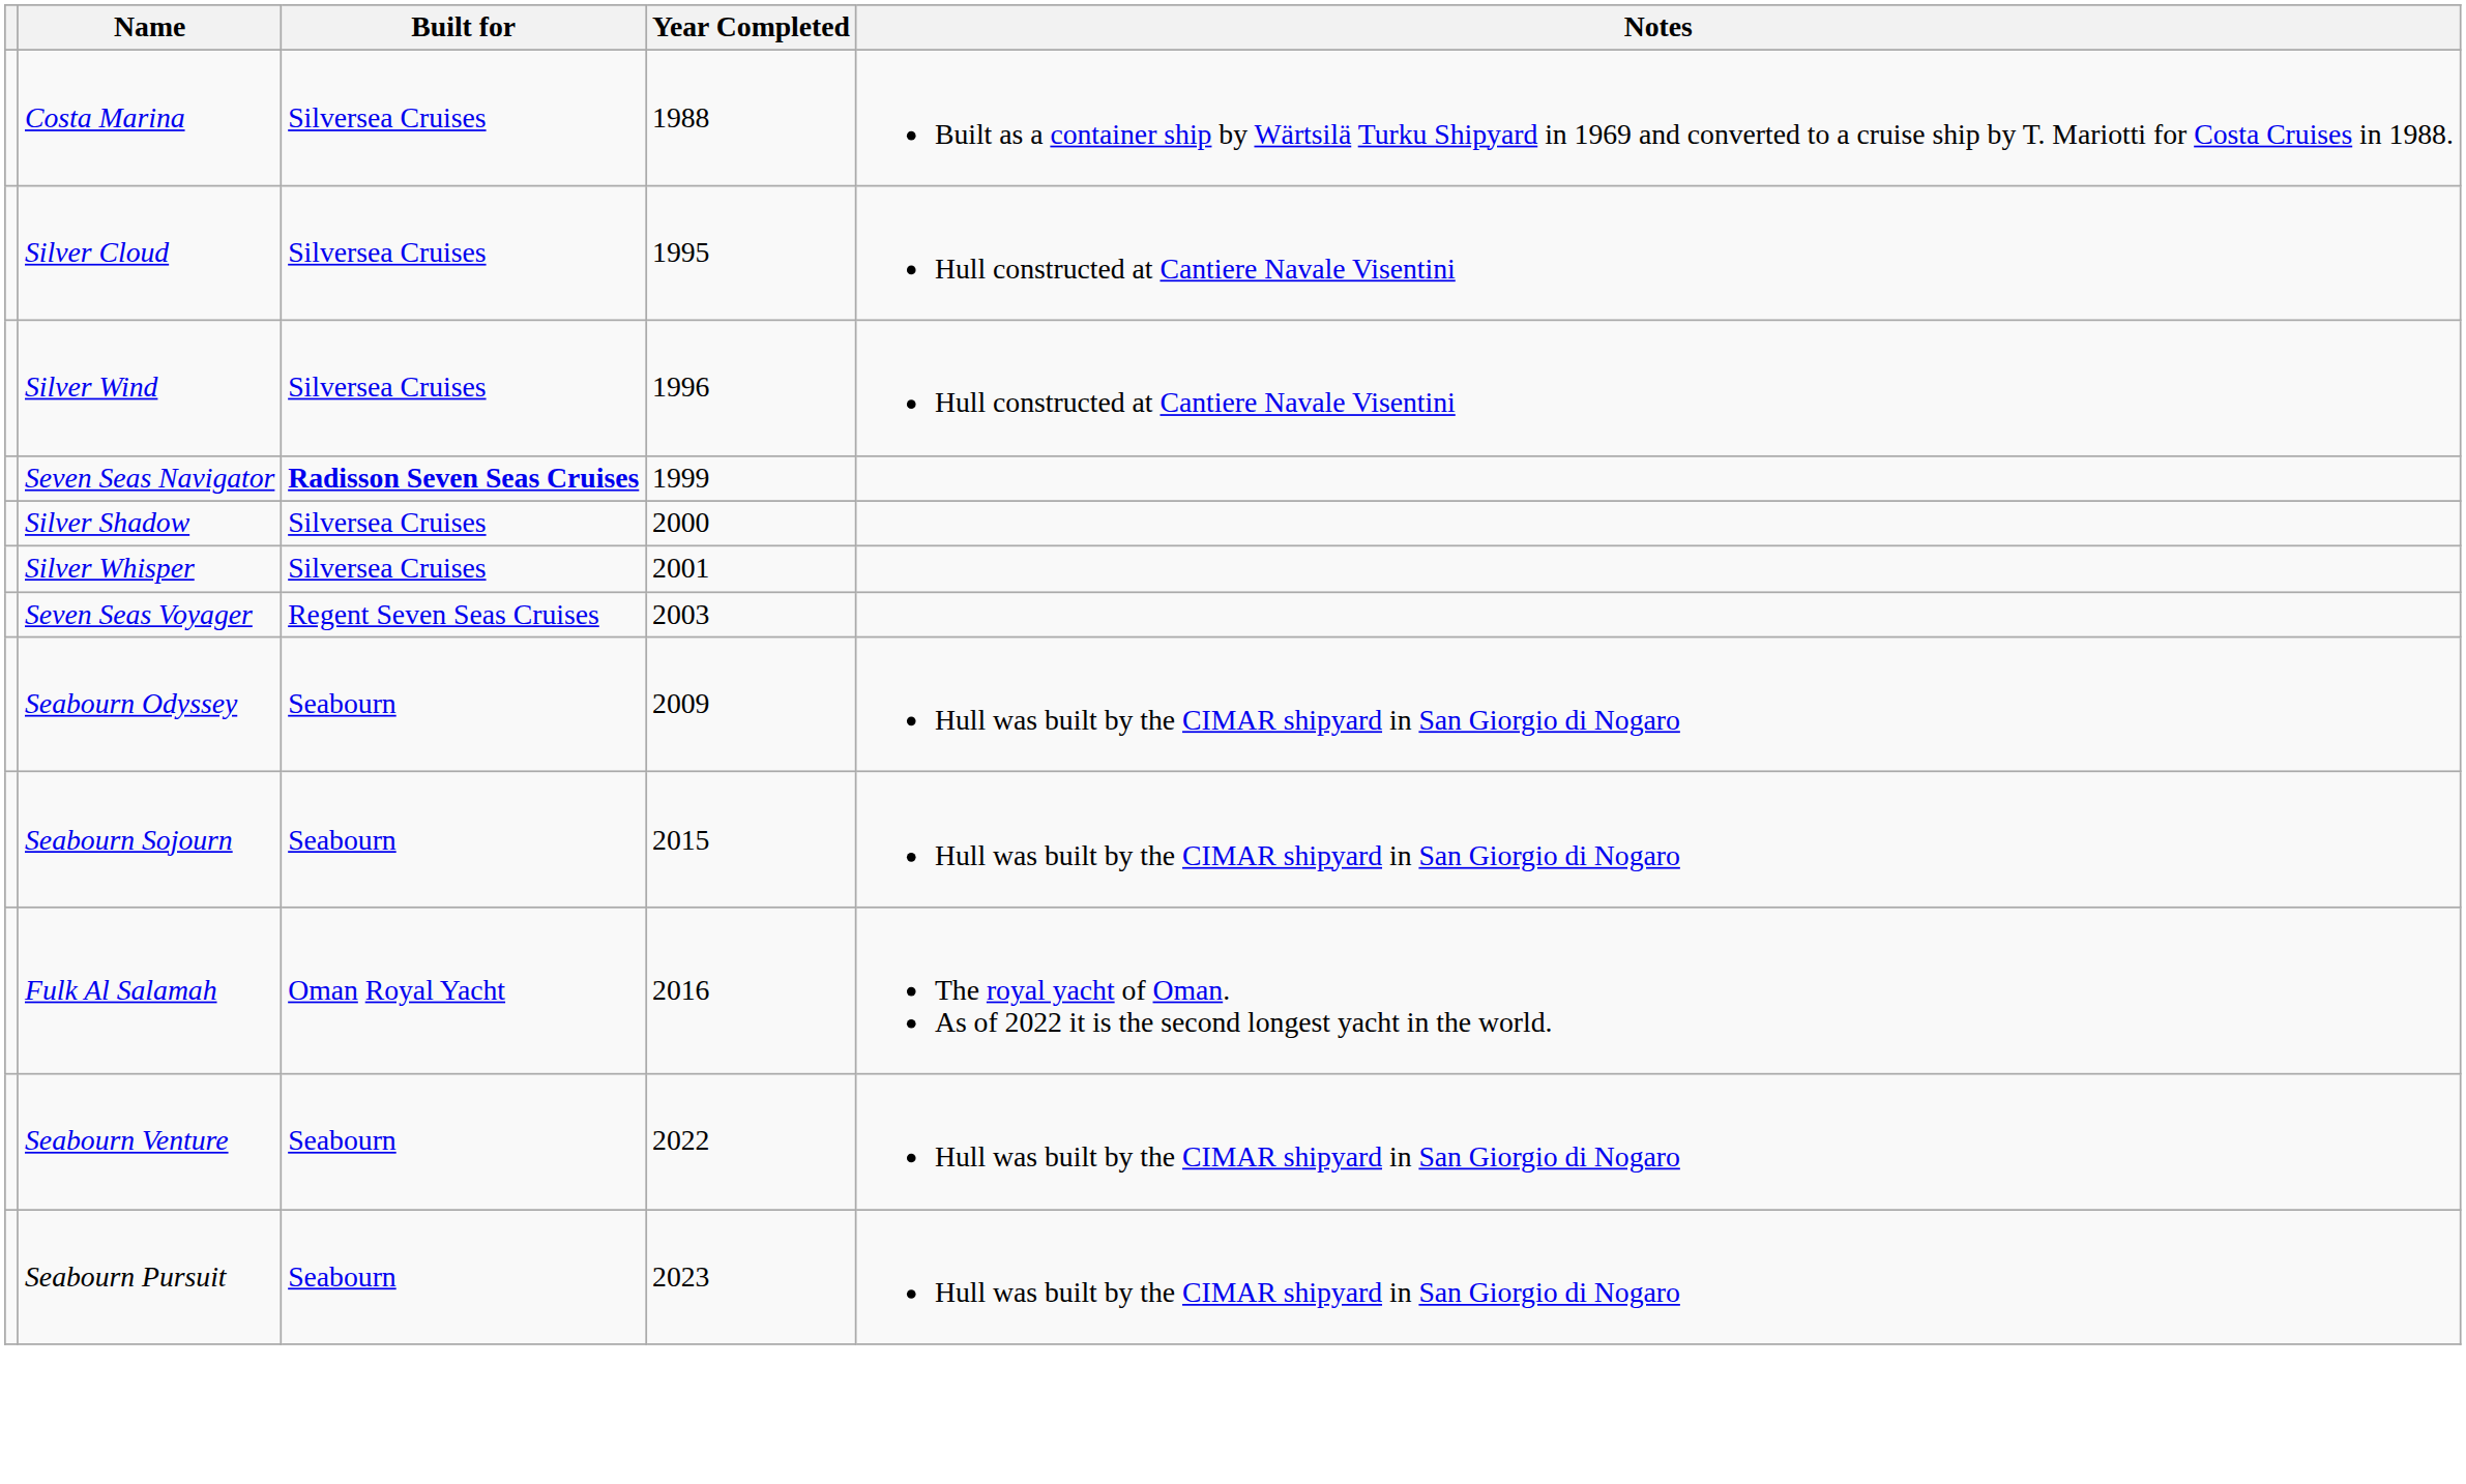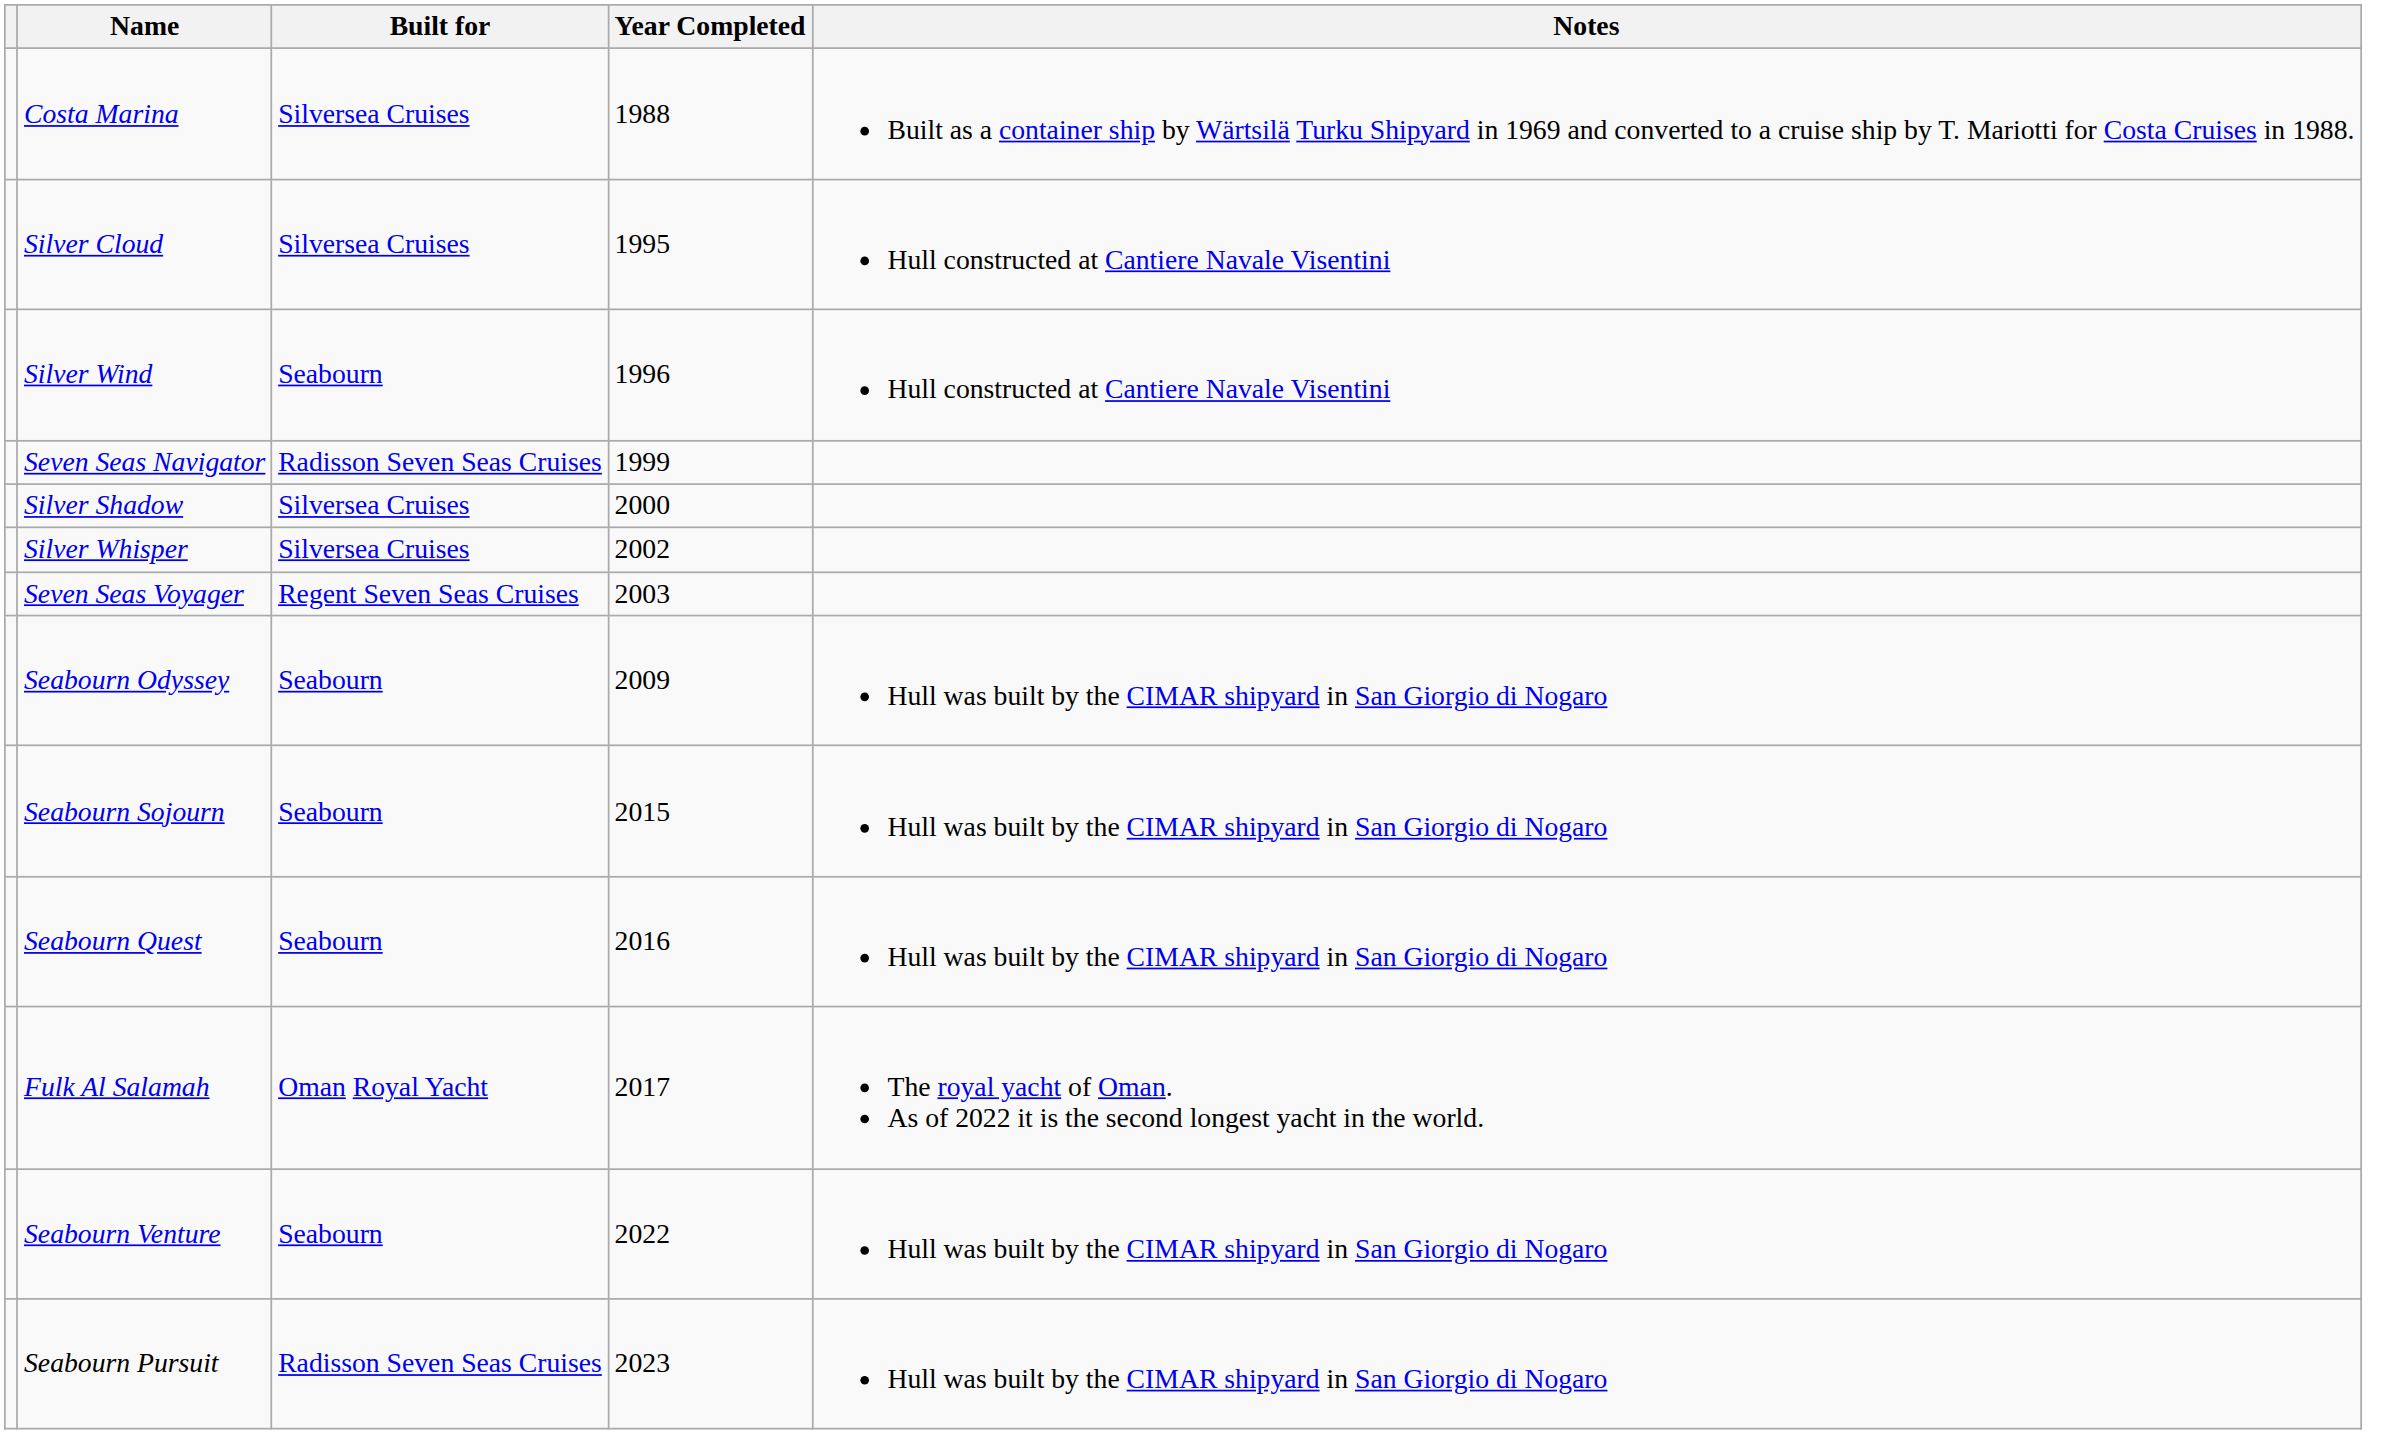 <table class="wikitable">
 <tr>
 <th></th>
 <th>Name</th>
 <th>Built for</th>
 <th>Year Completed</th>
 <th>Notes</th>
 </tr>
 <tr>
 <td></td>
 <td><a href='#'><em>Costa Marina</em></a></td>
 <td><a href='#'>Silversea Cruises</a></td>
 <td>1988</td>
 <td><br><ul><li>Built as a <a href='#'>container ship</a> by <a href='#'>Wärtsilä</a> <a href='#'>Turku Shipyard</a> in 1969 and converted to a cruise ship by T. Mariotti for <a href='#'>Costa Cruises</a> in 1988.</li></ul></td>
 </tr>
 <tr>
 <td></td>
 <td><a href='#'><em>Silver Cloud</em></a></td>
 <td><a href='#'>Silversea Cruises</a></td>
 <td>1995</td>
 <td><br><ul><li>Hull constructed at <a href='#'>Cantiere Navale Visentini</a></li></ul></td>
 </tr>
 <tr>
 <td></td>
 <td><em><a href='#'>Silver Wind</a></em></td>
-<td><a href='#'>Silversea Cruises</a></td>
+<td><a href='#'>Seabourn</a></td>
 <td>1996</td>
 <td><br><ul><li>Hull constructed at <a href='#'>Cantiere Navale Visentini</a></li></ul></td>
 </tr>
 <tr>
 <td></td>
 <td><em><a href='#'>Seven Seas Navigator</a></em></td>
-<td><strong><a href='#'>Radisson Seven Seas Cruises</a></strong></td>
+<td><a href='#'>Radisson Seven Seas Cruises</a></td>
 <td>1999</td>
 <td></td>
 </tr>
 <tr>
 <td></td>
 <td><a href='#'><em>Silver Shadow</em></a></td>
 <td><a href='#'>Silversea Cruises</a></td>
 <td>2000</td>
 <td></td>
 </tr>
 <tr>
 <td></td>
 <td><em><a href='#'>Silver Whisper</a></em></td>
 <td><a href='#'>Silversea Cruises</a></td>
-<td>2001</td>
+<td>2002</td>
 <td></td>
 </tr>
 <tr>
 <td></td>
 <td><em><a href='#'>Seven Seas Voyager</a></em></td>
 <td><a href='#'>Regent Seven Seas Cruises</a></td>
 <td>2003</td>
 <td></td>
 </tr>
 <tr>
 <td></td>
 <td><em><a href='#'>Seabourn Odyssey</a></em></td>
 <td><a href='#'>Seabourn</a></td>
 <td>2009</td>
 <td><br><ul><li>Hull was built by the <a href='#'>CIMAR shipyard</a> in <a href='#'>San Giorgio di Nogaro</a></li></ul></td>
 </tr>
 <tr>
 <td></td>
 <td><em><a href='#'>Seabourn Sojourn</a></em></td>
 <td><a href='#'>Seabourn</a></td>
 <td>2015</td>
 <td><br><ul><li>Hull was built by the <a href='#'>CIMAR shipyard</a> in <a href='#'>San Giorgio di Nogaro</a></li></ul></td>
 </tr>
 <tr>
 <td></td>
+<td><em><a href='#'>Seabourn Quest</a></em></td>
+<td><a href='#'>Seabourn</a></td>
+<td>2016</td>
+<td><br><ul><li>Hull was built by the <a href='#'>CIMAR shipyard</a> in <a href='#'>San Giorgio di Nogaro</a></li></ul></td>
+</tr>
+<tr>
+<td></td>
 <td><em><a href='#'>Fulk Al Salamah</a></em></td>
 <td><a href='#'>Oman</a> <a href='#'>Royal Yacht</a></td>
-<td>2016</td>
+<td>2017</td>
 <td><br><ul><li>The <a href='#'>royal yacht</a> of <a href='#'>Oman</a>.</li><li>As of 2022 it is the second longest yacht in the world.</li></ul></td>
 </tr>
 <tr>
 <td></td>
 <td><em><a href='#'>Seabourn Venture</a></em></td>
 <td><a href='#'>Seabourn</a></td>
 <td>2022</td>
 <td><br><ul><li>Hull was built by the <a href='#'>CIMAR shipyard</a> in <a href='#'>San Giorgio di Nogaro</a></li></ul></td>
 </tr>
 <tr>
 <td></td>
 <td><em>Seabourn Pursuit</em></td>
-<td><a href='#'>Seabourn</a></td>
+<td><a href='#'>Radisson Seven Seas Cruises</a></td>
 <td>2023</td>
 <td><br><ul><li>Hull was built by the <a href='#'>CIMAR shipyard</a> in <a href='#'>San Giorgio di Nogaro</a></li></ul></td>
 </tr>
 </table>
